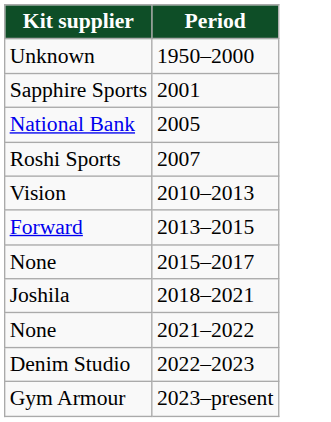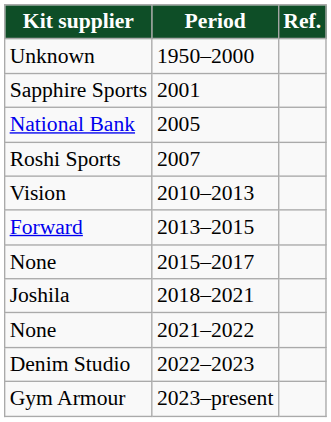 <table class="wikitable">
 <tr>
 <th style="background: #0E4E27; color: #FFFFFF; ">Kit supplier</th>
 <th style="background: #0E4E27; color: #FFFFFF; ">Period</th>
+<th style="background: #0E4E27; color: #FFFFFF; ">Ref.</th>
 </tr>
 <tr>
 <td>Unknown</td>
 <td>1950–2000</td>
+<td></td>
 </tr>
 <tr>
 <td> Sapphire Sports</td>
 <td>2001</td>
+<td></td>
 </tr>
 <tr>
 <td> <a href='#'>National Bank</a></td>
 <td>2005</td>
+<td></td>
 </tr>
 <tr>
 <td> Roshi Sports</td>
 <td>2007</td>
+<td></td>
 </tr>
 <tr>
 <td> Vision</td>
 <td>2010–2013</td>
+<td></td>
 </tr>
 <tr>
 <td> <a href='#'>Forward</a></td>
 <td>2013–2015</td>
+<td></td>
 </tr>
 <tr>
 <td>None</td>
 <td>2015–2017</td>
+<td></td>
 </tr>
 <tr>
 <td> Joshila</td>
 <td>2018–2021</td>
+<td></td>
 </tr>
 <tr>
 <td>None</td>
 <td>2021–2022</td>
+<td></td>
 </tr>
 <tr>
 <td> Denim Studio</td>
 <td>2022–2023</td>
+<td></td>
 </tr>
 <tr>
 <td> Gym Armour</td>
 <td>2023–present</td>
+<td></td>
 </tr>
 </table>
